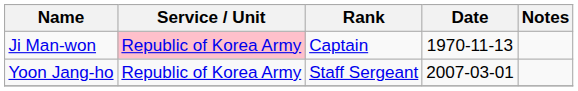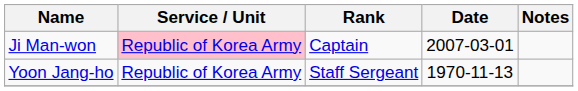 <table class="wikitable sortable">
 <tr>
 <th>Name</th>
 <th>Service / Unit</th>
 <th>Rank</th>
 <th>Date</th>
 <th>Notes</th>
 </tr>
 <tr>
 <td align="left"><a href='#'>Ji Man-won</a></td>
 <td align="left" style="background: pink;"><a href='#'>Republic of Korea Army</a></td>
 <td align="left"><a href='#'>Captain</a></td>
-<td align="Center">1970-11-13</td>
+<td align="Center">2007-03-01</td>
 <td align="left"></td>
 </tr>
 <tr>
 <td align="left"><a href='#'>Yoon Jang-ho</a></td>
 <td align="left"><a href='#'>Republic of Korea Army</a></td>
 <td align="left"><a href='#'>Staff Sergeant</a></td>
-<td align="Center">2007-03-01</td>
+<td align="Center">1970-11-13</td>
 <td align="left"></td>
 </tr>
 <tr>
 </tr>
 </table>
